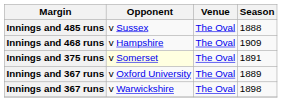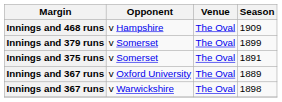 <table class="wikitable">
 <tr>
 <th>Margin</th>
 <th>Opponent</th>
 <th>Venue</th>
 <th>Season</th>
 </tr>
 <tr>
-<th>Innings and 485 runs</th>
-<td>v <a href='#'>Sussex</a></td>
-<td><a href='#'>The Oval</a></td>
-<td>1888</td>
-</tr>
-<tr>
 <th>Innings and 468 runs</th>
 <td>v <a href='#'>Hampshire</a></td>
 <td><a href='#'>The Oval</a></td>
 <td>1909</td>
 </tr>
 <tr>
+<th>Innings and 379 runs</th>
+<td>v <a href='#'>Somerset</a></td>
+<td><a href='#'>The Oval</a></td>
+<td>1899</td>
+</tr>
+<tr>
 <th>Innings and 375 runs</th>
-<td style="background: lightyellow;">v <a href='#'>Somerset</a></td>
+<td>v <a href='#'>Somerset</a></td>
 <td><a href='#'>The Oval</a></td>
 <td>1891</td>
 </tr>
 <tr>
 <th>Innings and 367 runs</th>
 <td>v <a href='#'>Oxford University</a></td>
 <td><a href='#'>The Oval</a></td>
 <td>1889</td>
 </tr>
 <tr>
 <th>Innings and 367 runs</th>
 <td>v <a href='#'>Warwickshire</a></td>
 <td><a href='#'>The Oval</a></td>
 <td>1898</td>
 </tr>
 <tr>
 </tr>
 </table>
